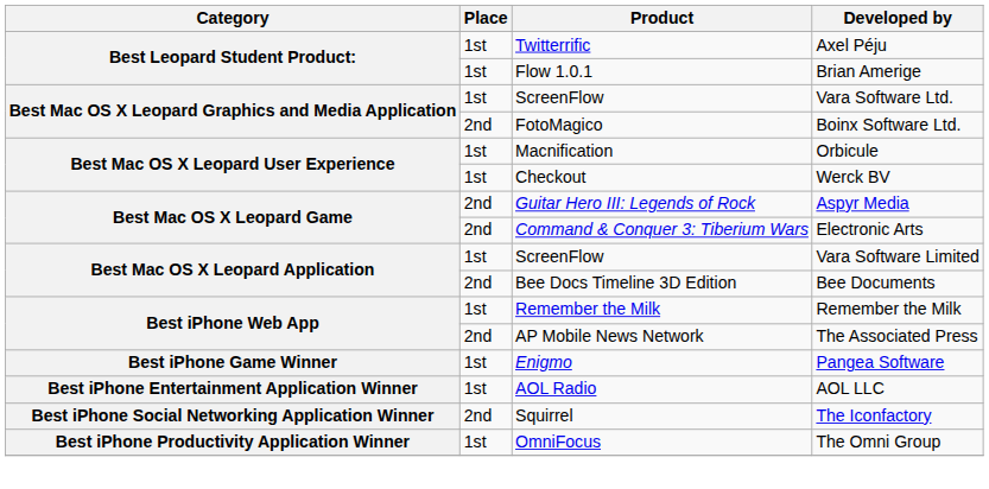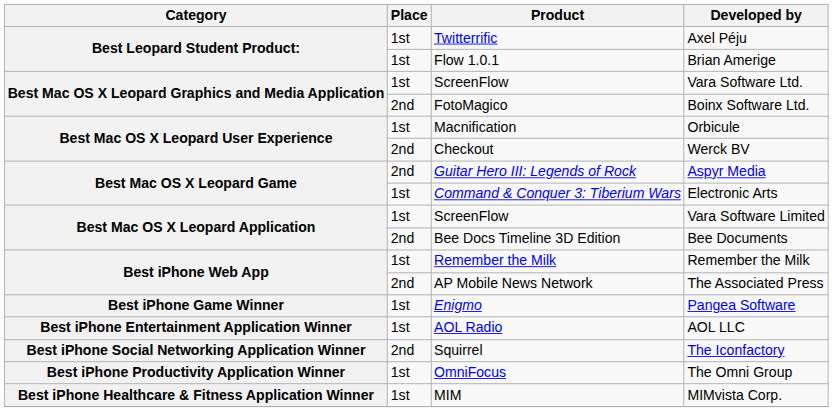 <table class="wikitable">
 <tr>
 <th>Category</th>
 <th>Place</th>
 <th>Product</th>
 <th>Developed by</th>
 </tr>
 <tr>
 <th rowspan="2">Best Leopard Student Product:</th>
 <td>1st</td>
 <td><a href='#'>Twitterrific</a></td>
 <td>Axel Péju</td>
 </tr>
 <tr>
 <td>1st</td>
 <td>Flow 1.0.1</td>
 <td>Brian Amerige</td>
 </tr>
 <tr>
 <th rowspan="2">Best Mac OS X Leopard Graphics and Media Application</th>
 <td>1st</td>
 <td>ScreenFlow</td>
 <td>Vara Software Ltd.</td>
 </tr>
 <tr>
 <td>2nd</td>
 <td>FotoMagico</td>
 <td>Boinx Software Ltd.</td>
 </tr>
 <tr>
 <th rowspan="2">Best Mac OS X Leopard User Experience</th>
 <td>1st</td>
 <td>Macnification</td>
 <td>Orbicule</td>
 </tr>
 <tr>
-<td>1st</td>
+<td>2nd</td>
 <td>Checkout</td>
 <td>Werck BV</td>
 </tr>
 <tr>
 <th rowspan="2">Best Mac OS X Leopard Game</th>
 <td>2nd</td>
 <td><em><a href='#'>Guitar Hero III: Legends of Rock</a></em></td>
 <td><a href='#'>Aspyr Media</a></td>
 </tr>
 <tr>
-<td>2nd</td>
+<td>1st</td>
 <td><em><a href='#'>Command & Conquer 3: Tiberium Wars</a></em></td>
 <td>Electronic Arts</td>
 </tr>
 <tr>
 <th rowspan="2">Best Mac OS X Leopard Application</th>
 <td>1st</td>
 <td>ScreenFlow</td>
 <td>Vara Software Limited</td>
 </tr>
 <tr>
 <td>2nd</td>
 <td>Bee Docs Timeline 3D Edition</td>
 <td>Bee Documents</td>
 </tr>
 <tr>
 <th rowspan="2">Best iPhone Web App</th>
 <td>1st</td>
 <td><a href='#'>Remember the Milk</a></td>
 <td>Remember the Milk</td>
 </tr>
 <tr>
 <td>2nd</td>
 <td>AP Mobile News Network</td>
 <td>The Associated Press</td>
 </tr>
 <tr>
 <th rowspan="1">Best iPhone Game Winner</th>
 <td>1st</td>
 <td><em><a href='#'>Enigmo</a></em></td>
 <td><a href='#'>Pangea Software</a></td>
 </tr>
 <tr>
 <th rowspan="1">Best iPhone Entertainment Application Winner</th>
 <td>1st</td>
 <td><a href='#'>AOL Radio</a></td>
 <td>AOL LLC</td>
 </tr>
 <tr>
 <th rowspan="1">Best iPhone Social Networking Application Winner</th>
 <td>2nd</td>
 <td>Squirrel</td>
 <td><a href='#'>The Iconfactory</a></td>
 </tr>
 <tr>
 <th rowspan="1">Best iPhone Productivity Application Winner</th>
 <td>1st</td>
 <td><a href='#'>OmniFocus</a></td>
 <td>The Omni Group</td>
 </tr>
 <tr>
+<th rowspan="1">Best iPhone Healthcare & Fitness Application Winner</th>
+<td>1st</td>
+<td>MIM</td>
+<td>MIMvista Corp.</td>
+</tr>
+<tr>
 </tr>
 </table>
